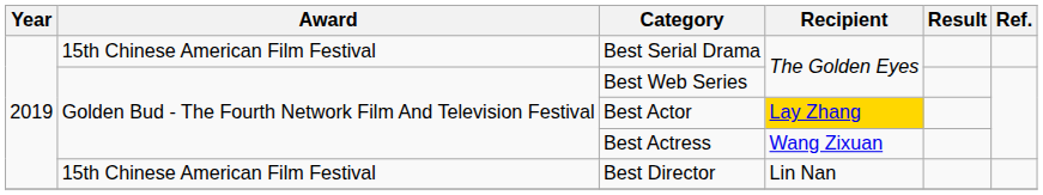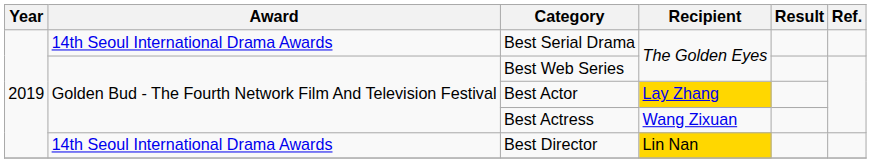 <table class="wikitable">
 <tr>
 <th>Year</th>
 <th>Award</th>
 <th>Category</th>
 <th>Recipient</th>
 <th>Result</th>
 <th>Ref.</th>
 </tr>
 <tr>
 <td rowspan=5>2019</td>
-<td>15th Chinese American Film Festival</td>
+<td><a href='#'>14th Seoul International Drama Awards</a></td>
 <td>Best Serial Drama</td>
 <td rowspan=2><em>The Golden Eyes</em></td>
 <td></td>
 <td></td>
 </tr>
 <tr>
 <td rowspan=3>Golden Bud - The Fourth Network Film And Television Festival</td>
 <td>Best Web Series</td>
 <td></td>
 <td rowspan=3></td>
 </tr>
 <tr>
 <td>Best Actor</td>
 <td style="background: gold;"><a href='#'>Lay Zhang</a></td>
 <td></td>
 </tr>
 <tr>
 <td>Best Actress</td>
 <td><a href='#'>Wang Zixuan</a></td>
 <td></td>
 </tr>
 <tr>
-<td>15th Chinese American Film Festival</td>
+<td><a href='#'>14th Seoul International Drama Awards</a></td>
 <td>Best Director</td>
-<td>Lin Nan</td>
+<td style="background: gold;">Lin Nan</td>
 <td></td>
 <td></td>
 </tr>
 <tr>
 </tr>
 </table>
